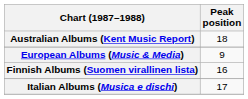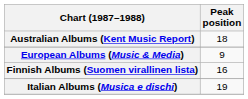 <table class="wikitable sortable plainrowheaders" style="text-align:center">
 <tr>
 <th scope="col">Chart (1987–1988)</th>
 <th scope="col">Peak<br>position</th>
 </tr>
 <tr>
 <th scope="row">Australian Albums (<a href='#'>Kent Music Report</a>)</th>
 <td>18</td>
 </tr>
 <tr>
 </tr>
 <tr>
 </tr>
 <tr>
 <th scope="row"><a href='#'>European Albums</a> (<em><a href='#'>Music & Media</a></em>)</th>
 <td>9</td>
 </tr>
 <tr>
 <th scope="row">Finnish Albums (<a href='#'>Suomen virallinen lista</a>)</th>
 <td>16</td>
 </tr>
 <tr>
 </tr>
 <tr>
 <th scope="row">Italian Albums (<em><a href='#'>Musica e dischi</a></em>)</th>
-<td>17</td>
+<td>19</td>
 </tr>
 <tr>
 </tr>
 <tr>
 </tr>
 <tr>
 </tr>
 <tr>
 </tr>
 <tr>
 </tr>
 <tr>
 </tr>
 </table>
